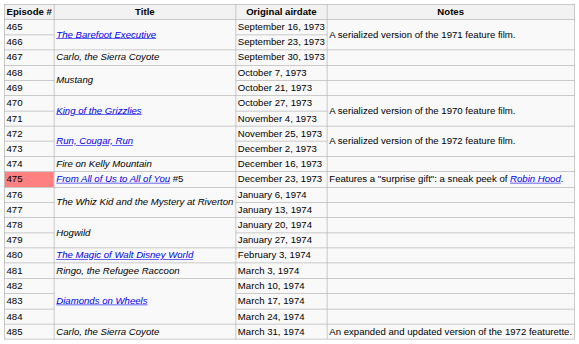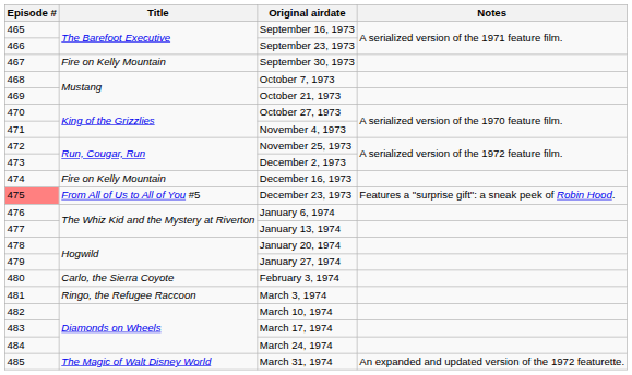 <table class="wikitable sortable">
 <tr>
 <th>Episode #</th>
 <th>Title</th>
 <th>Original airdate</th>
 <th>Notes</th>
 </tr>
 <tr>
 <td>465</td>
 <td rowspan="2"><em><a href='#'>The Barefoot Executive</a></em></td>
 <td>September 16, 1973</td>
 <td rowspan="2">A serialized version of the 1971 feature film.</td>
 </tr>
 <tr>
 <td>466</td>
 <td>September 23, 1973</td>
 </tr>
 <tr>
 <td>467</td>
-<td><em>Carlo, the Sierra Coyote</em></td>
+<td><em>Fire on Kelly Mountain</em></td>
 <td>September 30, 1973</td>
 <td></td>
 </tr>
 <tr>
 <td>468</td>
 <td rowspan="2"><em>Mustang</em></td>
 <td>October 7, 1973</td>
 <td></td>
 </tr>
 <tr>
 <td>469</td>
 <td>October 21, 1973</td>
 <td></td>
 </tr>
 <tr>
 <td>470</td>
 <td rowspan="2"><em><a href='#'>King of the Grizzlies</a></em></td>
 <td>October 27, 1973</td>
 <td rowspan="2">A serialized version of the 1970 feature film.</td>
 </tr>
 <tr>
 <td>471</td>
 <td>November 4, 1973</td>
 </tr>
 <tr>
 <td>472</td>
 <td rowspan="2"><em><a href='#'>Run, Cougar, Run</a></em></td>
 <td>November 25, 1973</td>
 <td rowspan="2">A serialized version of the 1972 feature film.</td>
 </tr>
 <tr>
 <td>473</td>
 <td>December 2, 1973</td>
 </tr>
 <tr>
 <td>474</td>
 <td><em>Fire on Kelly Mountain</em></td>
 <td>December 16, 1973</td>
 <td></td>
 </tr>
 <tr>
 <td style="background:#ff8080;">475</td>
 <td><em><a href='#'>From All of Us to All of You</a></em> #5</td>
 <td>December 23, 1973</td>
 <td>Features a "surprise gift": a sneak peek of <em><a href='#'>Robin Hood</a></em>.</td>
 </tr>
 <tr>
 <td>476</td>
 <td rowspan="2"><em>The Whiz Kid and the Mystery at Riverton</em></td>
 <td>January 6, 1974</td>
 <td></td>
 </tr>
 <tr>
 <td>477</td>
 <td>January 13, 1974</td>
 <td></td>
 </tr>
 <tr>
 <td>478</td>
 <td rowspan="2"><em>Hogwild</em></td>
 <td>January 20, 1974</td>
 <td></td>
 </tr>
 <tr>
 <td>479</td>
 <td>January 27, 1974</td>
 <td></td>
 </tr>
 <tr>
 <td>480</td>
-<td><em><a href='#'>The Magic of Walt Disney World</a></em></td>
+<td><em>Carlo, the Sierra Coyote</em></td>
 <td>February 3, 1974</td>
 <td></td>
 </tr>
 <tr>
 <td>481</td>
 <td><em>Ringo, the Refugee Raccoon</em></td>
 <td>March 3, 1974</td>
 <td></td>
 </tr>
 <tr>
 <td>482</td>
 <td rowspan="3"><em><a href='#'>Diamonds on Wheels</a></em></td>
 <td>March 10, 1974</td>
 <td></td>
 </tr>
 <tr>
 <td>483</td>
 <td>March 17, 1974</td>
 <td></td>
 </tr>
 <tr>
 <td>484</td>
 <td>March 24, 1974</td>
 <td></td>
 </tr>
 <tr>
 <td>485</td>
-<td><em>Carlo, the Sierra Coyote</em></td>
+<td><em><a href='#'>The Magic of Walt Disney World</a></em></td>
 <td>March 31, 1974</td>
 <td>An expanded and updated version of the 1972 featurette.</td>
 </tr>
 </table>
